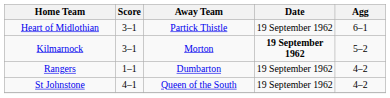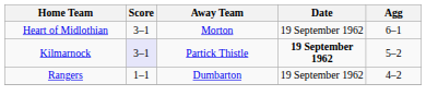 <table class="wikitable" style="text-align:center;">
 <tr>
 <th width=175>Home Team</th>
 <th width=20>Score</th>
 <th width=175>Away Team</th>
 <th width= 125>Date</th>
 <th width= 75>Agg</th>
 </tr>
 <tr>
 <td><a href='#'>Heart of Midlothian</a></td>
 <td>3–1</td>
-<td><a href='#'>Partick Thistle</a></td>
+<td><a href='#'>Morton</a></td>
 <td>19 September 1962</td>
 <td>6–1</td>
 </tr>
 <tr>
 <td><a href='#'>Kilmarnock</a></td>
-<td>3–1</td>
-<td><a href='#'>Morton</a></td>
+<td style="background: lavender;">3–1</td>
+<td><a href='#'>Partick Thistle</a></td>
 <td><strong>19 September 1962</strong></td>
 <td>5–2</td>
 </tr>
 <tr>
 <td><a href='#'>Rangers</a></td>
 <td>1–1</td>
 <td><a href='#'>Dumbarton</a></td>
 <td>19 September 1962</td>
 <td>4–2</td>
 </tr>
 <tr>
-<td><a href='#'>St Johnstone</a></td>
-<td>4–1</td>
-<td><a href='#'>Queen of the South</a></td>
-<td>19 September 1962</td>
-<td>4–2</td>
-</tr>
-<tr>
 </tr>
 </table>
